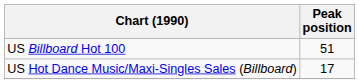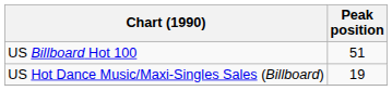 <table Class = "wikitable sortable">
 <tr>
 <th>Chart (1990)</th>
 <th>Peak<br>position</th>
 </tr>
 <tr>
 <td>US <a href='#'><em>Billboard</em> Hot 100</a></td>
 <td align = "center">51</td>
 </tr>
 <tr>
 <td>US <a href='#'>Hot Dance Music/Maxi-Singles Sales</a> (<em>Billboard</em>)</td>
-<td align = "center">17</td>
+<td align = "center">19</td>
 </tr>
 <tr>
 </tr>
 </table>
